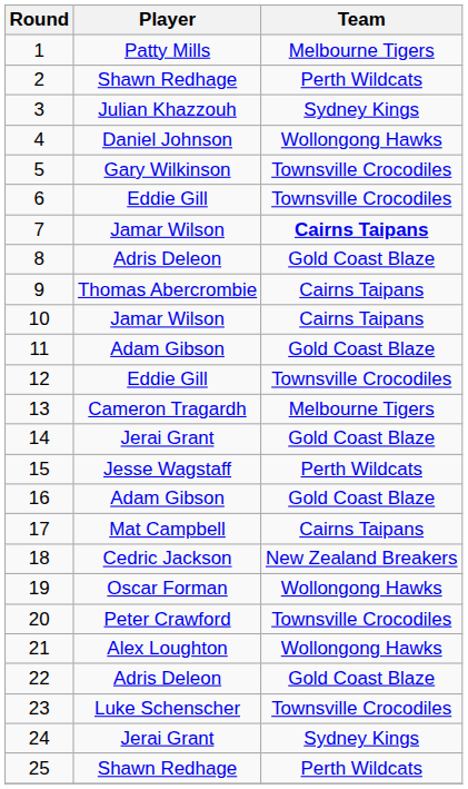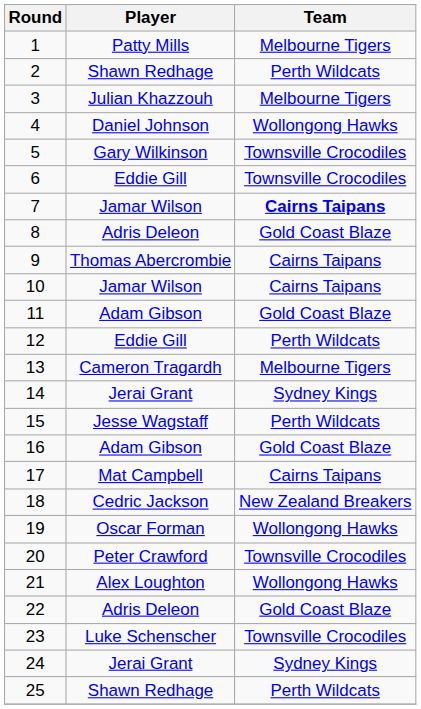 <table class="wikitable" style="text-align:center">
 <tr>
 <th>Round</th>
 <th>Player</th>
 <th>Team</th>
 </tr>
 <tr>
 <td>1</td>
 <td><a href='#'>Patty Mills</a></td>
 <td><a href='#'>Melbourne Tigers</a></td>
 </tr>
 <tr>
 <td>2</td>
 <td><a href='#'>Shawn Redhage</a></td>
 <td><a href='#'>Perth Wildcats</a></td>
 </tr>
 <tr>
 <td>3</td>
 <td><a href='#'>Julian Khazzouh</a></td>
-<td><a href='#'>Sydney Kings</a></td>
+<td><a href='#'>Melbourne Tigers</a></td>
 </tr>
 <tr>
 <td>4</td>
 <td><a href='#'>Daniel Johnson</a></td>
 <td><a href='#'>Wollongong Hawks</a></td>
 </tr>
 <tr>
 <td>5</td>
 <td><a href='#'>Gary Wilkinson</a></td>
 <td><a href='#'>Townsville Crocodiles</a></td>
 </tr>
 <tr>
 <td>6</td>
 <td><a href='#'>Eddie Gill</a></td>
 <td><a href='#'>Townsville Crocodiles</a></td>
 </tr>
 <tr>
 <td>7</td>
 <td><a href='#'>Jamar Wilson</a></td>
 <td><strong><a href='#'>Cairns Taipans</a></strong></td>
 </tr>
 <tr>
 <td>8</td>
 <td><a href='#'>Adris Deleon</a></td>
 <td><a href='#'>Gold Coast Blaze</a></td>
 </tr>
 <tr>
 <td>9</td>
 <td><a href='#'>Thomas Abercrombie</a></td>
 <td><a href='#'>Cairns Taipans</a></td>
 </tr>
 <tr>
 <td>10</td>
 <td><a href='#'>Jamar Wilson</a></td>
 <td><a href='#'>Cairns Taipans</a></td>
 </tr>
 <tr>
 <td>11</td>
 <td><a href='#'>Adam Gibson</a></td>
 <td><a href='#'>Gold Coast Blaze</a></td>
 </tr>
 <tr>
 <td>12</td>
 <td><a href='#'>Eddie Gill</a></td>
-<td><a href='#'>Townsville Crocodiles</a></td>
+<td><a href='#'>Perth Wildcats</a></td>
 </tr>
 <tr>
 <td>13</td>
 <td><a href='#'>Cameron Tragardh</a></td>
 <td><a href='#'>Melbourne Tigers</a></td>
 </tr>
 <tr>
 <td>14</td>
 <td><a href='#'>Jerai Grant</a></td>
-<td><a href='#'>Gold Coast Blaze</a></td>
+<td><a href='#'>Sydney Kings</a></td>
 </tr>
 <tr>
 <td>15</td>
 <td><a href='#'>Jesse Wagstaff</a></td>
 <td><a href='#'>Perth Wildcats</a></td>
 </tr>
 <tr>
 <td>16</td>
 <td><a href='#'>Adam Gibson</a></td>
 <td><a href='#'>Gold Coast Blaze</a></td>
 </tr>
 <tr>
 <td>17</td>
 <td><a href='#'>Mat Campbell</a></td>
 <td><a href='#'>Cairns Taipans</a></td>
 </tr>
 <tr>
 <td>18</td>
 <td><a href='#'>Cedric Jackson</a></td>
 <td><a href='#'>New Zealand Breakers</a></td>
 </tr>
 <tr>
 <td>19</td>
 <td><a href='#'>Oscar Forman</a></td>
 <td><a href='#'>Wollongong Hawks</a></td>
 </tr>
 <tr>
 <td>20</td>
 <td><a href='#'>Peter Crawford</a></td>
 <td><a href='#'>Townsville Crocodiles</a></td>
 </tr>
 <tr>
 <td>21</td>
 <td><a href='#'>Alex Loughton</a></td>
 <td><a href='#'>Wollongong Hawks</a></td>
 </tr>
 <tr>
 <td>22</td>
 <td><a href='#'>Adris Deleon</a></td>
 <td><a href='#'>Gold Coast Blaze</a></td>
 </tr>
 <tr>
 <td>23</td>
 <td><a href='#'>Luke Schenscher</a></td>
 <td><a href='#'>Townsville Crocodiles</a></td>
 </tr>
 <tr>
 <td>24</td>
 <td><a href='#'>Jerai Grant</a></td>
 <td><a href='#'>Sydney Kings</a></td>
 </tr>
 <tr>
 <td>25</td>
 <td><a href='#'>Shawn Redhage</a></td>
 <td><a href='#'>Perth Wildcats</a></td>
 </tr>
 <tr>
 </tr>
 </table>
